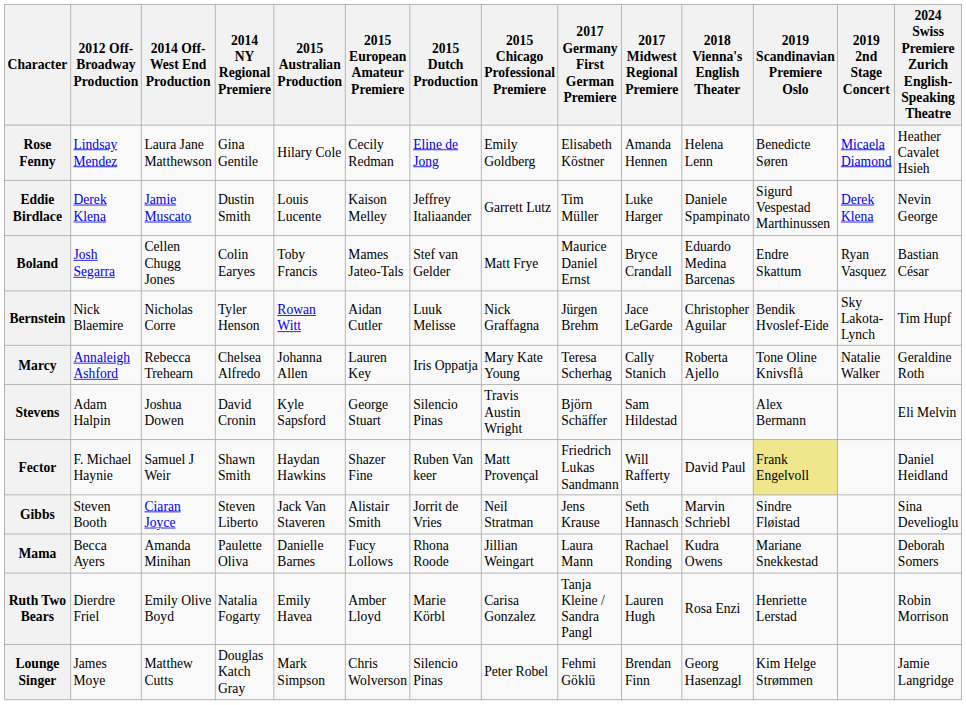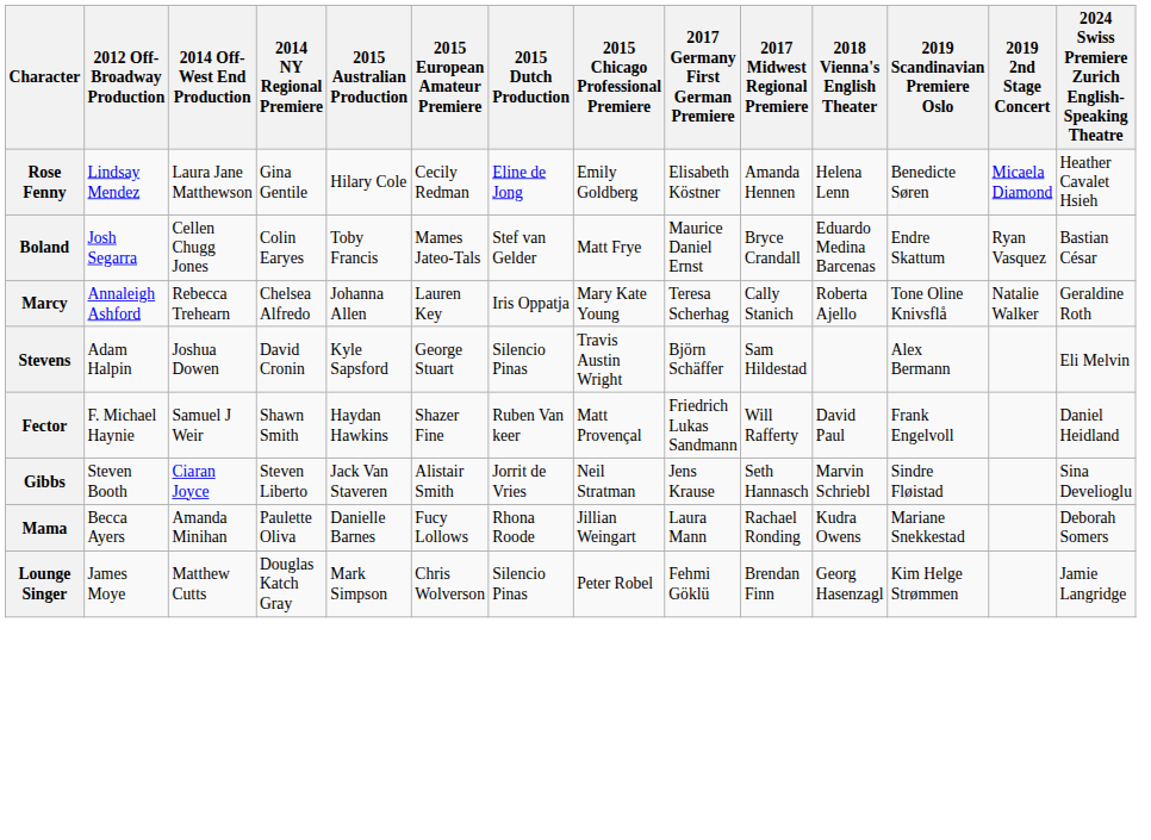 <table class="wikitable" Class="wikitable" style="width:60%; font-size:100%; line-height:1.2">
 <tr>
 <th>Character</th>
 <th>2012 Off-Broadway Production</th>
 <th>2014 Off-West End Production</th>
 <th>2014<br>NY  Regional Premiere</th>
 <th>2015 Australian Production</th>
 <th>2015 European Amateur Premiere</th>
 <th>2015 Dutch Production</th>
 <th>2015 Chicago Professional Premiere</th>
 <th>2017 Germany First German Premiere</th>
 <th>2017 Midwest Regional Premiere</th>
 <th>2018 Vienna's English Theater</th>
 <th>2019 Scandinavian Premiere Oslo</th>
 <th>2019 2nd Stage Concert</th>
 <th>2024 Swiss Premiere Zurich English-Speaking Theatre</th>
 </tr>
 <tr>
 <th>Rose Fenny</th>
 <td><a href='#'>Lindsay Mendez</a></td>
 <td>Laura Jane Matthewson</td>
 <td>Gina Gentile</td>
 <td>Hilary Cole</td>
 <td>Cecily Redman</td>
 <td><a href='#'>Eline de Jong</a></td>
 <td>Emily Goldberg</td>
 <td>Elisabeth Köstner</td>
 <td>Amanda Hennen</td>
 <td>Helena Lenn</td>
 <td>Benedicte Søren</td>
 <td><a href='#'>Micaela Diamond</a></td>
 <td>Heather Cavalet Hsieh</td>
 </tr>
 <tr>
-<th>Eddie Birdlace</th>
-<td><a href='#'>Derek Klena</a></td>
-<td><a href='#'>Jamie Muscato</a></td>
-<td>Dustin Smith</td>
-<td>Louis Lucente</td>
-<td>Kaison Melley</td>
-<td>Jeffrey Italiaander</td>
-<td>Garrett Lutz</td>
-<td>Tim Müller</td>
-<td>Luke Harger</td>
-<td>Daniele Spampinato</td>
-<td>Sigurd Vespestad Marthinussen</td>
-<td><a href='#'>Derek Klena</a></td>
-<td>Nevin George</td>
-</tr>
-<tr>
 <th>Boland</th>
 <td><a href='#'>Josh Segarra</a></td>
 <td>Cellen Chugg Jones</td>
 <td>Colin Earyes</td>
 <td>Toby Francis</td>
 <td>Mames Jateo-Tals</td>
 <td>Stef van Gelder</td>
 <td>Matt Frye</td>
 <td>Maurice Daniel Ernst</td>
 <td>Bryce Crandall</td>
 <td>Eduardo Medina Barcenas</td>
 <td>Endre Skattum</td>
 <td>Ryan Vasquez</td>
 <td>Bastian César</td>
-</tr>
-<tr>
-<th>Bernstein</th>
-<td>Nick Blaemire</td>
-<td>Nicholas Corre</td>
-<td>Tyler Henson</td>
-<td><a href='#'>Rowan Witt</a></td>
-<td>Aidan Cutler</td>
-<td>Luuk Melisse</td>
-<td>Nick Graffagna</td>
-<td>Jürgen Brehm</td>
-<td>Jace LeGarde</td>
-<td>Christopher Aguilar</td>
-<td>Bendik Hvoslef-Eide</td>
-<td>Sky Lakota-Lynch</td>
-<td>Tim Hupf</td>
 </tr>
 <tr>
 <th>Marcy</th>
 <td><a href='#'>Annaleigh Ashford</a></td>
 <td>Rebecca Trehearn</td>
 <td>Chelsea Alfredo</td>
 <td>Johanna Allen</td>
 <td>Lauren Key</td>
 <td>Iris Oppatja</td>
 <td>Mary Kate Young</td>
 <td>Teresa Scherhag</td>
 <td>Cally Stanich</td>
 <td>Roberta Ajello</td>
 <td>Tone Oline Knivsflå</td>
 <td>Natalie Walker</td>
 <td>Geraldine Roth</td>
 </tr>
 <tr>
 <th>Stevens</th>
 <td>Adam Halpin</td>
 <td>Joshua Dowen</td>
 <td>David Cronin</td>
 <td>Kyle Sapsford</td>
 <td>George Stuart</td>
 <td>Silencio Pinas</td>
 <td>Travis Austin Wright</td>
 <td>Björn Schäffer</td>
 <td>Sam Hildestad</td>
 <td></td>
 <td>Alex Bermann</td>
 <td></td>
 <td>Eli Melvin</td>
 </tr>
 <tr>
 <th>Fector</th>
 <td>F. Michael Haynie</td>
 <td>Samuel J Weir</td>
 <td>Shawn Smith</td>
 <td>Haydan Hawkins</td>
 <td>Shazer Fine</td>
 <td>Ruben Van keer</td>
 <td>Matt Provençal</td>
 <td>Friedrich Lukas Sandmann</td>
 <td>Will Rafferty</td>
 <td>David Paul</td>
-<td style="background: khaki;">Frank Engelvoll</td>
+<td>Frank Engelvoll</td>
 <td></td>
 <td>Daniel Heidland</td>
 </tr>
 <tr>
 <th>Gibbs</th>
 <td>Steven Booth</td>
 <td><a href='#'>Ciaran Joyce</a></td>
 <td>Steven Liberto</td>
 <td>Jack Van Staveren</td>
 <td>Alistair Smith</td>
 <td>Jorrit de Vries</td>
 <td>Neil Stratman</td>
 <td>Jens Krause</td>
 <td>Seth Hannasch</td>
 <td>Marvin Schriebl</td>
 <td>Sindre Fløistad</td>
 <td></td>
 <td>Sina Develioglu</td>
 </tr>
 <tr>
 <th>Mama</th>
 <td>Becca Ayers</td>
 <td>Amanda Minihan</td>
 <td>Paulette Oliva</td>
 <td>Danielle Barnes</td>
 <td>Fucy Lollows</td>
 <td>Rhona Roode</td>
 <td>Jillian Weingart</td>
 <td>Laura Mann</td>
 <td>Rachael Ronding</td>
 <td>Kudra Owens</td>
 <td>Mariane Snekkestad</td>
 <td></td>
 <td>Deborah Somers</td>
 </tr>
 <tr>
-<th>Ruth Two Bears</th>
-<td>Dierdre Friel</td>
-<td>Emily Olive Boyd</td>
-<td>Natalia Fogarty</td>
-<td>Emily Havea</td>
-<td>Amber Lloyd</td>
-<td>Marie Körbl</td>
-<td>Carisa Gonzalez</td>
-<td>Tanja Kleine / Sandra Pangl</td>
-<td>Lauren Hugh</td>
-<td>Rosa Enzi</td>
-<td>Henriette Lerstad</td>
-<td></td>
-<td>Robin Morrison</td>
-</tr>
-<tr>
 <th>Lounge Singer</th>
 <td>James Moye</td>
 <td>Matthew Cutts</td>
 <td>Douglas Katch Gray</td>
 <td>Mark Simpson</td>
 <td>Chris Wolverson</td>
 <td>Silencio Pinas</td>
 <td>Peter Robel</td>
 <td>Fehmi Göklü</td>
 <td>Brendan Finn</td>
 <td>Georg Hasenzagl</td>
 <td>Kim Helge Strømmen</td>
 <td></td>
 <td>Jamie Langridge</td>
 </tr>
 </table>
